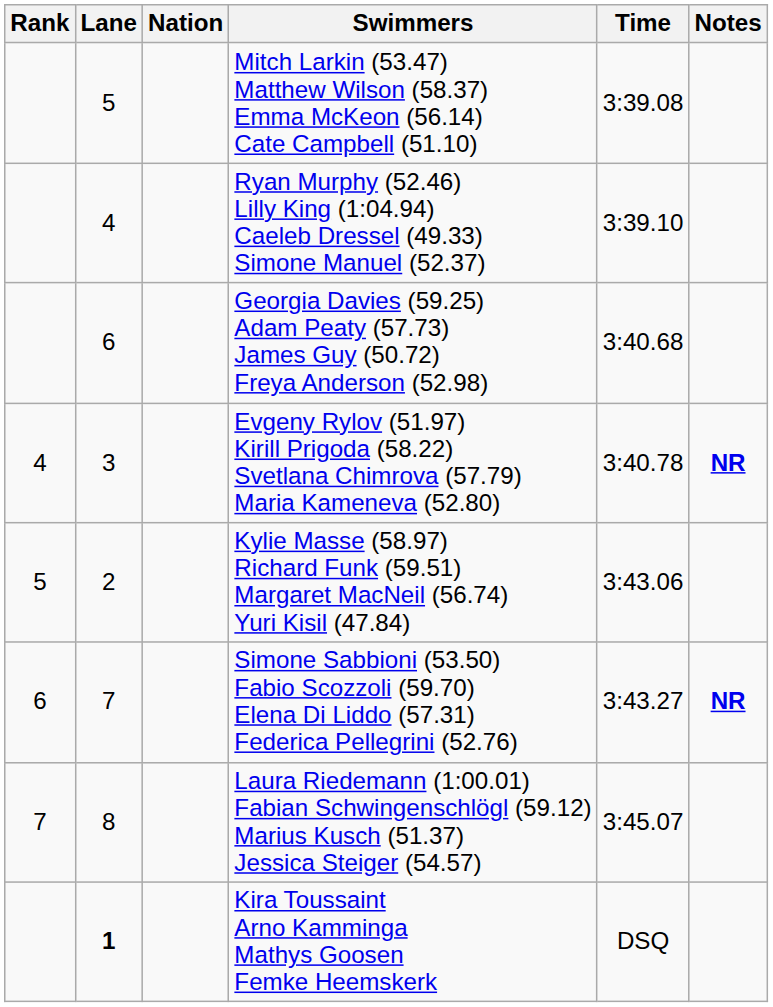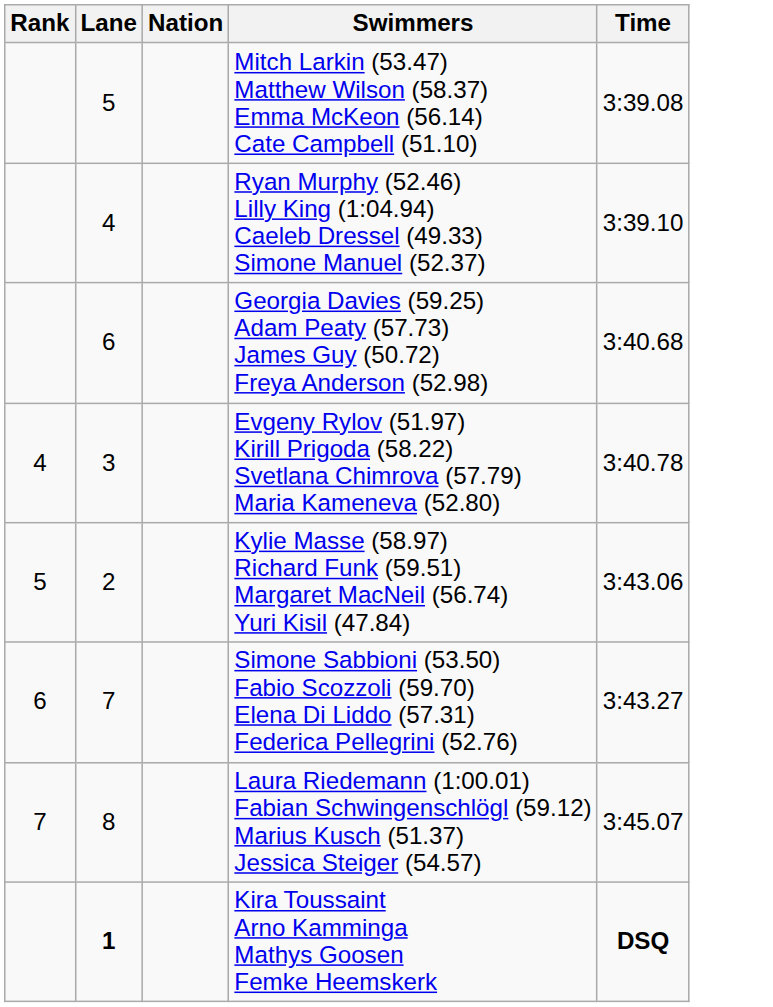 <table class="wikitable sortable" style="text-align:center">
 <tr>
 <th>Rank</th>
 <th>Lane</th>
 <th>Nation</th>
 <th>Swimmers</th>
 <th>Time</th>
-<th>Notes</th>
 </tr>
 <tr>
 <td></td>
 <td>5</td>
 <td align=left></td>
 <td align=left><a href='#'>Mitch Larkin</a> (53.47)<br><a href='#'>Matthew Wilson</a> (58.37)<br><a href='#'>Emma McKeon</a> (56.14)<br><a href='#'>Cate Campbell</a> (51.10)</td>
 <td>3:39.08</td>
-<td></td>
 </tr>
 <tr>
 <td></td>
 <td>4</td>
 <td align=left></td>
 <td align=left><a href='#'>Ryan Murphy</a> (52.46)<br><a href='#'>Lilly King</a> (1:04.94)<br><a href='#'>Caeleb Dressel</a> (49.33)<br><a href='#'>Simone Manuel</a> (52.37)</td>
 <td>3:39.10</td>
-<td></td>
 </tr>
 <tr>
 <td></td>
 <td>6</td>
 <td align=left></td>
 <td align=left><a href='#'>Georgia Davies</a> (59.25)<br><a href='#'>Adam Peaty</a> (57.73)<br><a href='#'>James Guy</a> (50.72)<br><a href='#'>Freya Anderson</a> (52.98)</td>
 <td>3:40.68</td>
-<td></td>
 </tr>
 <tr>
 <td>4</td>
 <td>3</td>
 <td align=left></td>
 <td align=left><a href='#'>Evgeny Rylov</a> (51.97)<br><a href='#'>Kirill Prigoda</a> (58.22)<br><a href='#'>Svetlana Chimrova</a> (57.79)<br><a href='#'>Maria Kameneva</a> (52.80)</td>
 <td>3:40.78</td>
-<td><strong><a href='#'>NR</a></strong></td>
 </tr>
 <tr>
 <td>5</td>
 <td>2</td>
 <td align=left></td>
 <td align=left><a href='#'>Kylie Masse</a> (58.97)<br><a href='#'>Richard Funk</a> (59.51)<br><a href='#'>Margaret MacNeil</a> (56.74)<br><a href='#'>Yuri Kisil</a> (47.84)</td>
 <td>3:43.06</td>
-<td></td>
 </tr>
 <tr>
 <td>6</td>
 <td>7</td>
 <td align=left></td>
 <td align=left><a href='#'>Simone Sabbioni</a> (53.50)<br><a href='#'>Fabio Scozzoli</a> (59.70)<br><a href='#'>Elena Di Liddo</a> (57.31)<br><a href='#'>Federica Pellegrini</a> (52.76)</td>
 <td>3:43.27</td>
-<td><strong><a href='#'>NR</a></strong></td>
 </tr>
 <tr>
 <td>7</td>
 <td>8</td>
 <td align=left></td>
 <td align=left><a href='#'>Laura Riedemann</a> (1:00.01)<br><a href='#'>Fabian Schwingenschlögl</a> (59.12)<br><a href='#'>Marius Kusch</a> (51.37)<br><a href='#'>Jessica Steiger</a> (54.57)</td>
 <td>3:45.07</td>
-<td></td>
 </tr>
 <tr>
 <td></td>
 <td><strong>1</strong></td>
 <td align=left></td>
 <td align=left><a href='#'>Kira Toussaint</a><br><a href='#'>Arno Kamminga</a><br><a href='#'>Mathys Goosen</a><br><a href='#'>Femke Heemskerk</a></td>
-<td>DSQ</td>
-<td></td>
+<td><strong>DSQ</strong></td>
 </tr>
 </table>
